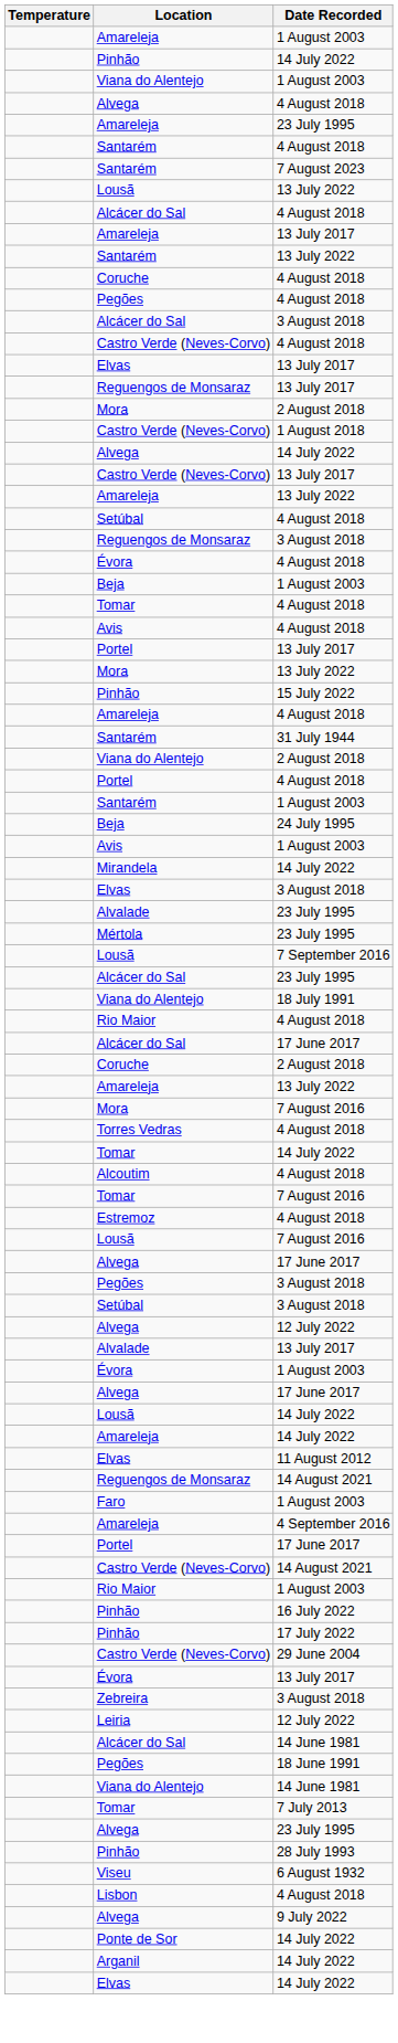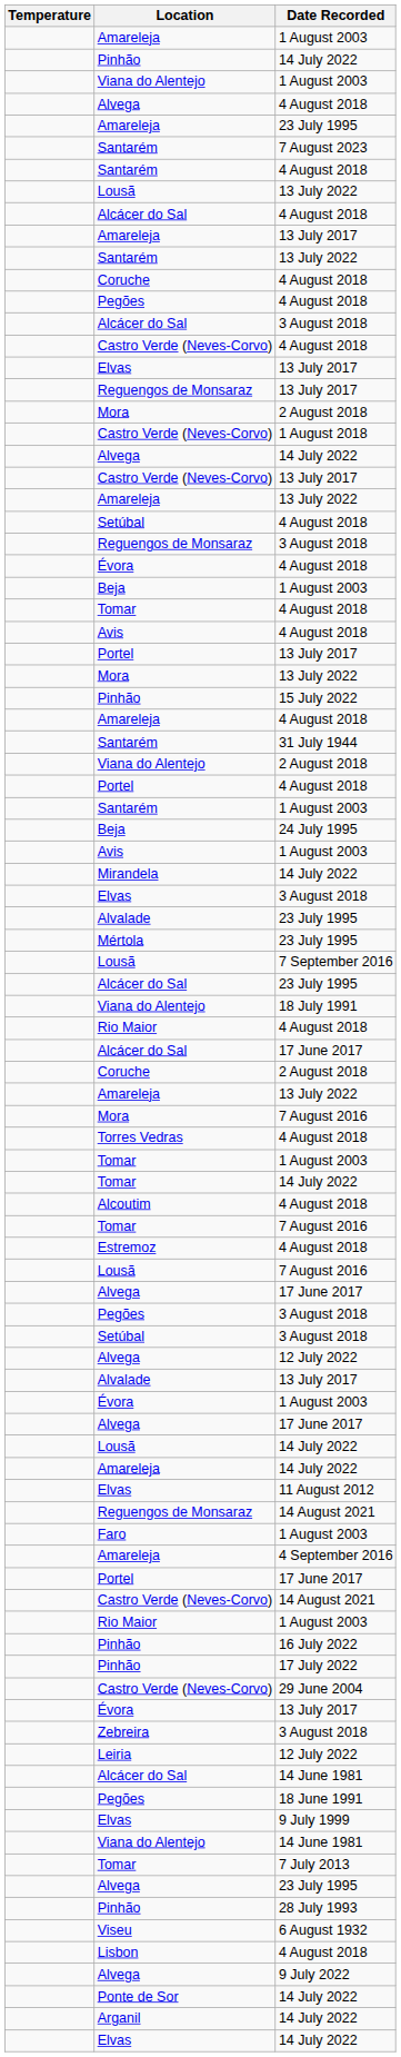 <table class="wikitable sortable" border="1">
 <tr>
 <th>Temperature</th>
 <th>Location</th>
 <th>Date Recorded</th>
 </tr>
 <tr>
 <td></td>
 <td><a href='#'>Amareleja</a></td>
 <td>1 August 2003</td>
 </tr>
 <tr>
 <td></td>
 <td><a href='#'>Pinhão</a></td>
 <td>14 July 2022</td>
 </tr>
 <tr>
 <td></td>
 <td><a href='#'>Viana do Alentejo</a></td>
 <td>1 August 2003</td>
 </tr>
 <tr>
 <td></td>
 <td><a href='#'>Alvega</a></td>
 <td>4 August 2018</td>
 </tr>
 <tr>
 <td></td>
 <td><a href='#'>Amareleja</a></td>
 <td>23 July 1995</td>
 </tr>
 <tr>
 <td></td>
 <td><a href='#'>Santarém</a></td>
-<td>4 August 2018</td>
+<td>7 August 2023</td>
 </tr>
 <tr>
 <td></td>
 <td><a href='#'>Santarém</a></td>
-<td>7 August 2023</td>
+<td>4 August 2018</td>
 </tr>
 <tr>
 <td></td>
 <td><a href='#'>Lousã</a></td>
 <td>13 July 2022</td>
 </tr>
 <tr>
 <td></td>
 <td><a href='#'>Alcácer do Sal</a></td>
 <td>4 August 2018</td>
 </tr>
 <tr>
 <td></td>
 <td><a href='#'>Amareleja</a></td>
 <td>13 July 2017</td>
 </tr>
 <tr>
 <td></td>
 <td><a href='#'>Santarém</a></td>
 <td>13 July 2022</td>
 </tr>
 <tr>
 <td></td>
 <td><a href='#'>Coruche</a></td>
 <td>4 August 2018</td>
 </tr>
 <tr>
 <td></td>
 <td><a href='#'>Pegões</a></td>
 <td>4 August 2018</td>
 </tr>
 <tr>
 <td></td>
 <td><a href='#'>Alcácer do Sal</a></td>
 <td>3 August 2018</td>
 </tr>
 <tr>
 <td></td>
 <td><a href='#'>Castro Verde</a> (<a href='#'>Neves-Corvo</a>)</td>
 <td>4 August 2018</td>
 </tr>
 <tr>
 <td></td>
 <td><a href='#'>Elvas</a></td>
 <td>13 July 2017</td>
 </tr>
 <tr>
 <td></td>
 <td><a href='#'>Reguengos de Monsaraz</a></td>
 <td>13 July 2017</td>
 </tr>
 <tr>
 <td></td>
 <td><a href='#'>Mora</a></td>
 <td>2 August 2018</td>
 </tr>
 <tr>
 <td></td>
 <td><a href='#'>Castro Verde</a> (<a href='#'>Neves-Corvo</a>)</td>
 <td>1 August 2018</td>
 </tr>
 <tr>
 <td></td>
 <td><a href='#'>Alvega</a></td>
 <td>14 July 2022</td>
 </tr>
 <tr>
 <td></td>
 <td><a href='#'>Castro Verde</a> (<a href='#'>Neves-Corvo</a>)</td>
 <td>13 July 2017</td>
 </tr>
 <tr>
 <td></td>
 <td><a href='#'>Amareleja</a></td>
 <td>13 July 2022</td>
 </tr>
 <tr>
 <td></td>
 <td><a href='#'>Setúbal</a></td>
 <td>4 August 2018</td>
 </tr>
 <tr>
 <td></td>
 <td><a href='#'>Reguengos de Monsaraz</a></td>
 <td>3 August 2018</td>
 </tr>
 <tr>
 <td></td>
 <td><a href='#'>Évora</a></td>
 <td>4 August 2018</td>
 </tr>
 <tr>
 <td></td>
 <td><a href='#'>Beja</a></td>
 <td>1 August 2003</td>
 </tr>
 <tr>
 <td></td>
 <td><a href='#'>Tomar</a></td>
 <td>4 August 2018</td>
 </tr>
 <tr>
 <td></td>
 <td><a href='#'>Avis</a></td>
 <td>4 August 2018</td>
 </tr>
 <tr>
 <td></td>
 <td><a href='#'>Portel</a></td>
 <td>13 July 2017</td>
 </tr>
 <tr>
 <td></td>
 <td><a href='#'>Mora</a></td>
 <td>13 July 2022</td>
 </tr>
 <tr>
 <td></td>
 <td><a href='#'>Pinhão</a></td>
 <td>15 July 2022</td>
 </tr>
 <tr>
 <td></td>
 <td><a href='#'>Amareleja</a></td>
 <td>4 August 2018</td>
 </tr>
 <tr>
 <td></td>
 <td><a href='#'>Santarém</a></td>
 <td>31 July 1944</td>
 </tr>
 <tr>
 <td></td>
 <td><a href='#'>Viana do Alentejo</a></td>
 <td>2 August 2018</td>
 </tr>
 <tr>
 <td></td>
 <td><a href='#'>Portel</a></td>
 <td>4 August 2018</td>
 </tr>
 <tr>
 <td></td>
 <td><a href='#'>Santarém</a></td>
 <td>1 August 2003</td>
 </tr>
 <tr>
 <td></td>
 <td><a href='#'>Beja</a></td>
 <td>24 July 1995</td>
 </tr>
 <tr>
 <td></td>
 <td><a href='#'>Avis</a></td>
 <td>1 August 2003</td>
 </tr>
 <tr>
 <td></td>
 <td><a href='#'>Mirandela</a></td>
 <td>14 July 2022</td>
 </tr>
 <tr>
 <td></td>
 <td><a href='#'>Elvas</a></td>
 <td>3 August 2018</td>
 </tr>
 <tr>
 <td></td>
 <td><a href='#'>Alvalade</a></td>
 <td>23 July 1995</td>
 </tr>
 <tr>
 <td></td>
 <td><a href='#'>Mértola</a></td>
 <td>23 July 1995</td>
 </tr>
 <tr>
 <td></td>
 <td><a href='#'>Lousã</a></td>
 <td>7 September 2016</td>
 </tr>
 <tr>
 <td></td>
 <td><a href='#'>Alcácer do Sal</a></td>
 <td>23 July 1995</td>
 </tr>
 <tr>
 <td></td>
 <td><a href='#'>Viana do Alentejo</a></td>
 <td>18 July 1991</td>
 </tr>
 <tr>
 <td></td>
 <td><a href='#'>Rio Maior</a></td>
 <td>4 August 2018</td>
 </tr>
 <tr>
 <td></td>
 <td><a href='#'>Alcácer do Sal</a></td>
 <td>17 June 2017</td>
 </tr>
 <tr>
 <td></td>
 <td><a href='#'>Coruche</a></td>
 <td>2 August 2018</td>
 </tr>
 <tr>
 <td></td>
 <td><a href='#'>Amareleja</a></td>
 <td>13 July 2022</td>
 </tr>
 <tr>
 <td></td>
 <td><a href='#'>Mora</a></td>
 <td>7 August 2016</td>
 </tr>
 <tr>
 <td></td>
 <td><a href='#'>Torres Vedras</a></td>
 <td>4 August 2018</td>
 </tr>
 <tr>
 <td></td>
 <td><a href='#'>Tomar</a></td>
+<td>1 August 2003</td>
+</tr>
+<tr>
+<td></td>
+<td><a href='#'>Tomar</a></td>
 <td>14 July 2022</td>
 </tr>
 <tr>
 <td></td>
 <td><a href='#'>Alcoutim</a></td>
 <td>4 August 2018</td>
 </tr>
 <tr>
 <td></td>
 <td><a href='#'>Tomar</a></td>
 <td>7 August 2016</td>
 </tr>
 <tr>
 <td></td>
 <td><a href='#'>Estremoz</a></td>
 <td>4 August 2018</td>
 </tr>
 <tr>
 <td></td>
 <td><a href='#'>Lousã</a></td>
 <td>7 August 2016</td>
 </tr>
 <tr>
 <td></td>
 <td><a href='#'>Alvega</a></td>
 <td>17 June 2017</td>
 </tr>
 <tr>
 <td></td>
 <td><a href='#'>Pegões</a></td>
 <td>3 August 2018</td>
 </tr>
 <tr>
 <td></td>
 <td><a href='#'>Setúbal</a></td>
 <td>3 August 2018</td>
 </tr>
 <tr>
 <td></td>
 <td><a href='#'>Alvega</a></td>
 <td>12 July 2022</td>
 </tr>
 <tr>
 <td></td>
 <td><a href='#'>Alvalade</a></td>
 <td>13 July 2017</td>
 </tr>
 <tr>
 <td></td>
 <td><a href='#'>Évora</a></td>
 <td>1 August 2003</td>
 </tr>
 <tr>
 <td></td>
 <td><a href='#'>Alvega</a></td>
 <td>17 June 2017</td>
 </tr>
 <tr>
 <td></td>
 <td><a href='#'>Lousã</a></td>
 <td>14 July 2022</td>
 </tr>
 <tr>
 <td></td>
 <td><a href='#'>Amareleja</a></td>
 <td>14 July 2022</td>
 </tr>
 <tr>
 <td></td>
 <td><a href='#'>Elvas</a></td>
 <td>11 August 2012</td>
 </tr>
 <tr>
 <td></td>
 <td><a href='#'>Reguengos de Monsaraz</a></td>
 <td>14 August 2021</td>
 </tr>
 <tr>
 <td></td>
 <td><a href='#'>Faro</a></td>
 <td>1 August 2003</td>
 </tr>
 <tr>
 <td></td>
 <td><a href='#'>Amareleja</a></td>
 <td>4 September 2016</td>
 </tr>
 <tr>
 <td></td>
 <td><a href='#'>Portel</a></td>
 <td>17 June 2017</td>
 </tr>
 <tr>
 <td></td>
 <td><a href='#'>Castro Verde</a> (<a href='#'>Neves-Corvo</a>)</td>
 <td>14 August 2021</td>
 </tr>
 <tr>
 <td></td>
 <td><a href='#'>Rio Maior</a></td>
 <td>1 August 2003</td>
 </tr>
 <tr>
 <td></td>
 <td><a href='#'>Pinhão</a></td>
 <td>16 July 2022</td>
 </tr>
 <tr>
 <td></td>
 <td><a href='#'>Pinhão</a></td>
 <td>17 July 2022</td>
 </tr>
 <tr>
 <td></td>
 <td><a href='#'>Castro Verde</a> (<a href='#'>Neves-Corvo</a>)</td>
 <td>29 June 2004</td>
 </tr>
 <tr>
 <td></td>
 <td><a href='#'>Évora</a></td>
 <td>13 July 2017</td>
 </tr>
 <tr>
 <td></td>
 <td><a href='#'>Zebreira</a></td>
 <td>3 August 2018</td>
 </tr>
 <tr>
 <td></td>
 <td><a href='#'>Leiria</a></td>
 <td>12 July 2022</td>
 </tr>
 <tr>
 <td></td>
 <td><a href='#'>Alcácer do Sal</a></td>
 <td>14 June 1981</td>
 </tr>
 <tr>
 <td></td>
 <td><a href='#'>Pegões</a></td>
 <td>18 June 1991</td>
 </tr>
 <tr>
 <td></td>
+<td><a href='#'>Elvas</a></td>
+<td>9 July 1999</td>
+</tr>
+<tr>
+<td></td>
 <td><a href='#'>Viana do Alentejo</a></td>
 <td>14 June 1981</td>
 </tr>
 <tr>
 <td></td>
 <td><a href='#'>Tomar</a></td>
 <td>7 July 2013</td>
 </tr>
 <tr>
 <td></td>
 <td><a href='#'>Alvega</a></td>
 <td>23 July 1995</td>
 </tr>
 <tr>
 <td></td>
 <td><a href='#'>Pinhão</a></td>
 <td>28 July 1993</td>
 </tr>
 <tr>
 <td></td>
 <td><a href='#'>Viseu</a></td>
 <td>6 August 1932</td>
 </tr>
 <tr>
 <td></td>
 <td><a href='#'>Lisbon</a></td>
 <td>4 August 2018</td>
 </tr>
 <tr>
 <td></td>
 <td><a href='#'>Alvega</a></td>
 <td>9 July 2022</td>
 </tr>
 <tr>
 <td></td>
 <td><a href='#'>Ponte de Sor</a></td>
 <td>14 July 2022</td>
 </tr>
 <tr>
 <td></td>
 <td><a href='#'>Arganil</a></td>
 <td>14 July 2022</td>
 </tr>
 <tr>
 <td></td>
 <td><a href='#'>Elvas</a></td>
 <td>14 July 2022</td>
 </tr>
 </table>
